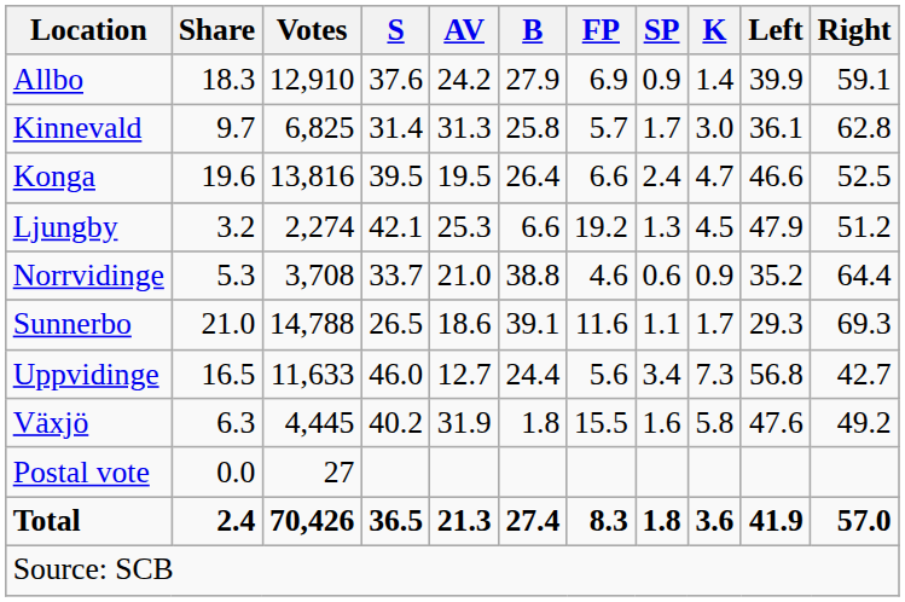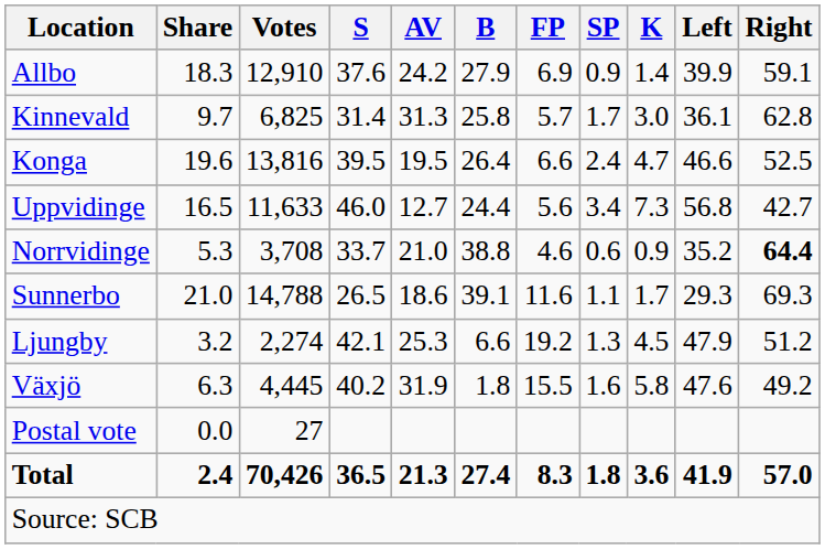 <table class="wikitable sortable" style=text-align:right>
 <tr>
 <th>Location</th>
 <th>Share</th>
 <th>Votes</th>
 <th><a href='#'>S</a></th>
 <th><a href='#'>AV</a></th>
 <th><a href='#'>B</a></th>
 <th><a href='#'>FP</a></th>
 <th><a href='#'>SP</a></th>
 <th><a href='#'>K</a></th>
 <th>Left</th>
 <th>Right</th>
 </tr>
 <tr>
 <td align=left><a href='#'>Allbo</a></td>
 <td>18.3</td>
 <td>12,910</td>
 <td>37.6</td>
 <td>24.2</td>
 <td>27.9</td>
 <td>6.9</td>
 <td>0.9</td>
 <td>1.4</td>
 <td>39.9</td>
 <td>59.1</td>
 </tr>
 <tr>
 <td align=left><a href='#'>Kinnevald</a></td>
 <td>9.7</td>
 <td>6,825</td>
 <td>31.4</td>
 <td>31.3</td>
 <td>25.8</td>
 <td>5.7</td>
 <td>1.7</td>
 <td>3.0</td>
 <td>36.1</td>
 <td>62.8</td>
 </tr>
 <tr>
 <td align=left><a href='#'>Konga</a></td>
 <td>19.6</td>
 <td>13,816</td>
 <td>39.5</td>
 <td>19.5</td>
 <td>26.4</td>
 <td>6.6</td>
 <td>2.4</td>
 <td>4.7</td>
 <td>46.6</td>
 <td>52.5</td>
 </tr>
 <tr>
-<td align=left><a href='#'>Ljungby</a></td>
-<td>3.2</td>
-<td>2,274</td>
-<td>42.1</td>
-<td>25.3</td>
-<td>6.6</td>
-<td>19.2</td>
-<td>1.3</td>
-<td>4.5</td>
-<td>47.9</td>
-<td>51.2</td>
+<td align=left><a href='#'>Uppvidinge</a></td>
+<td>16.5</td>
+<td>11,633</td>
+<td>46.0</td>
+<td>12.7</td>
+<td>24.4</td>
+<td>5.6</td>
+<td>3.4</td>
+<td>7.3</td>
+<td>56.8</td>
+<td>42.7</td>
 </tr>
 <tr>
 <td align=left><a href='#'>Norrvidinge</a></td>
 <td>5.3</td>
 <td>3,708</td>
 <td>33.7</td>
 <td>21.0</td>
 <td>38.8</td>
 <td>4.6</td>
 <td>0.6</td>
 <td>0.9</td>
 <td>35.2</td>
-<td>64.4</td>
+<td><strong>64.4</strong></td>
 </tr>
 <tr>
 <td align=left><a href='#'>Sunnerbo</a></td>
 <td>21.0</td>
 <td>14,788</td>
 <td>26.5</td>
 <td>18.6</td>
 <td>39.1</td>
 <td>11.6</td>
 <td>1.1</td>
 <td>1.7</td>
 <td>29.3</td>
 <td>69.3</td>
 </tr>
 <tr>
-<td align=left><a href='#'>Uppvidinge</a></td>
-<td>16.5</td>
-<td>11,633</td>
-<td>46.0</td>
-<td>12.7</td>
-<td>24.4</td>
-<td>5.6</td>
-<td>3.4</td>
-<td>7.3</td>
-<td>56.8</td>
-<td>42.7</td>
+<td align=left><a href='#'>Ljungby</a></td>
+<td>3.2</td>
+<td>2,274</td>
+<td>42.1</td>
+<td>25.3</td>
+<td>6.6</td>
+<td>19.2</td>
+<td>1.3</td>
+<td>4.5</td>
+<td>47.9</td>
+<td>51.2</td>
 </tr>
 <tr>
 <td align=left><a href='#'>Växjö</a></td>
 <td>6.3</td>
 <td>4,445</td>
 <td>40.2</td>
 <td>31.9</td>
 <td>1.8</td>
 <td>15.5</td>
 <td>1.6</td>
 <td>5.8</td>
 <td>47.6</td>
 <td>49.2</td>
 </tr>
 <tr>
 <td align=left><a href='#'>Postal vote</a></td>
 <td>0.0</td>
 <td>27</td>
 <td></td>
 <td></td>
 <td></td>
 <td></td>
 <td></td>
 <td></td>
 <td></td>
 <td></td>
 </tr>
 <tr>
 <td align=left><strong>Total</strong></td>
 <td><strong>2.4</strong></td>
 <td><strong>70,426</strong></td>
 <td><strong>36.5</strong></td>
 <td><strong>21.3</strong></td>
 <td><strong>27.4</strong></td>
 <td><strong>8.3</strong></td>
 <td><strong>1.8</strong></td>
 <td><strong>3.6</strong></td>
 <td><strong>41.9</strong></td>
 <td><strong>57.0</strong></td>
 </tr>
 <tr>
 <td align=left colspan=11>Source: SCB </td>
 </tr>
 </table>
